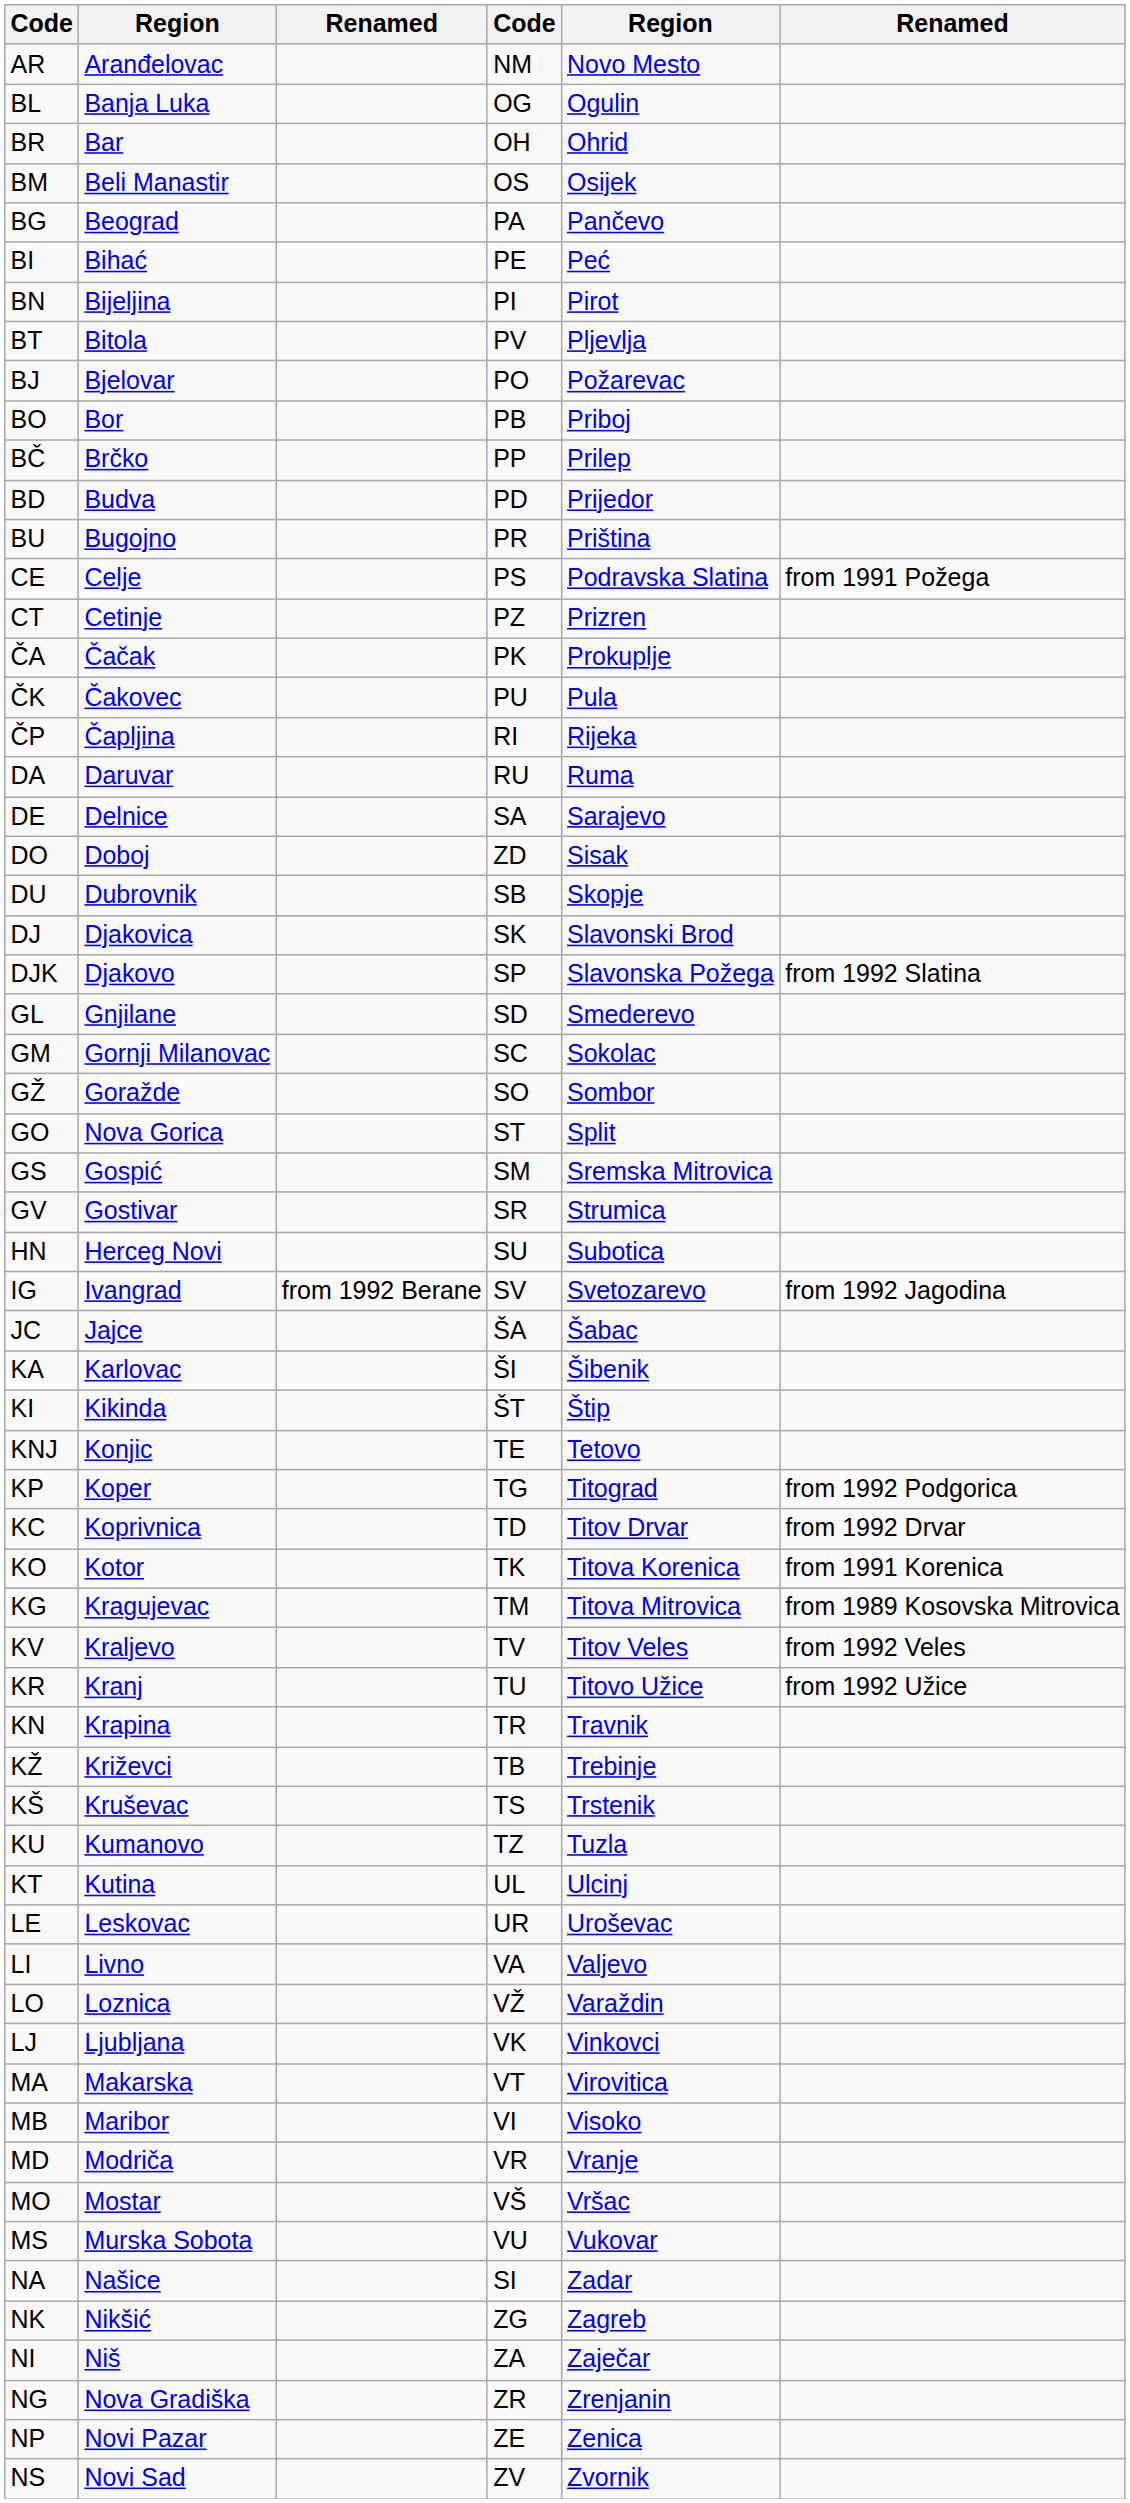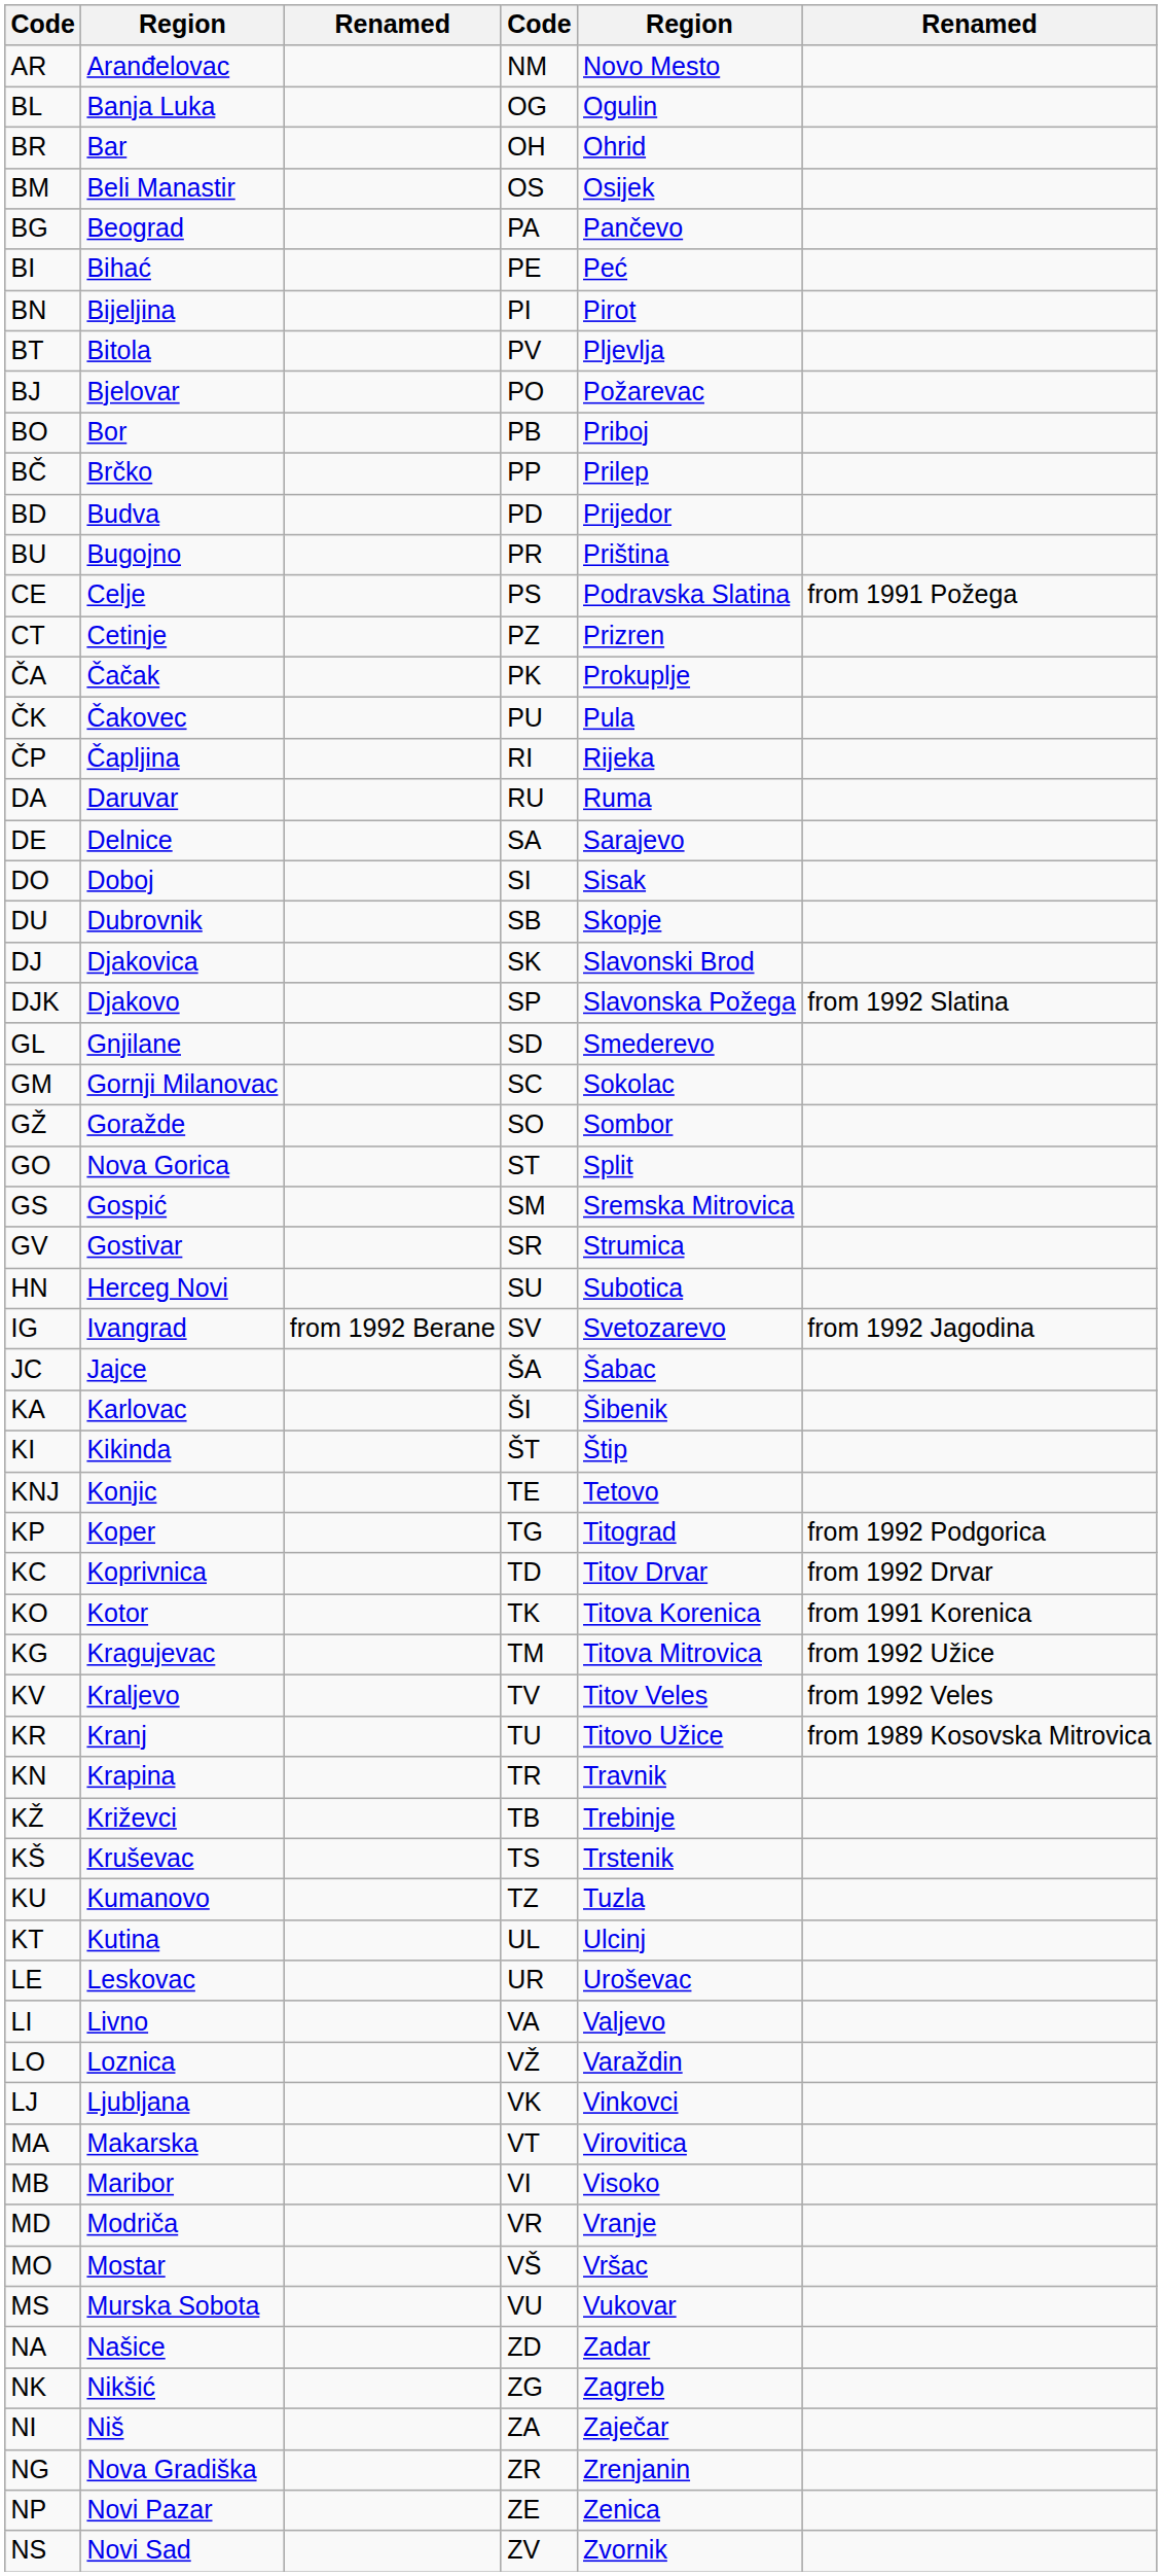 <table class="wikitable">
 <tr>
 <th>Code</th>
 <th>Region</th>
 <th>Renamed</th>
 <th>Code</th>
 <th>Region</th>
 <th>Renamed</th>
 </tr>
 <tr>
 <td>AR</td>
 <td><a href='#'>Aranđelovac</a></td>
 <td></td>
 <td>NM</td>
 <td><a href='#'>Novo Mesto</a></td>
 <td></td>
 </tr>
 <tr>
 <td>BL</td>
 <td><a href='#'>Banja Luka</a></td>
 <td></td>
 <td>OG</td>
 <td><a href='#'>Ogulin</a></td>
 <td></td>
 </tr>
 <tr>
 <td>BR</td>
 <td><a href='#'>Bar</a></td>
 <td></td>
 <td>OH</td>
 <td><a href='#'>Ohrid</a></td>
 <td></td>
 </tr>
 <tr>
 <td>BM</td>
 <td><a href='#'>Beli Manastir</a></td>
 <td></td>
 <td>OS</td>
 <td><a href='#'>Osijek</a></td>
 <td></td>
 </tr>
 <tr>
 <td>BG</td>
 <td><a href='#'>Beograd</a></td>
 <td></td>
 <td>PA</td>
 <td><a href='#'>Pančevo</a></td>
 <td></td>
 </tr>
 <tr>
 <td>BI</td>
 <td><a href='#'>Bihać</a></td>
 <td></td>
 <td>PE</td>
 <td><a href='#'>Peć</a></td>
 <td></td>
 </tr>
 <tr>
 <td>BN</td>
 <td><a href='#'>Bijeljina</a></td>
 <td></td>
 <td>PI</td>
 <td><a href='#'>Pirot</a></td>
 <td></td>
 </tr>
 <tr>
 <td>BT</td>
 <td><a href='#'>Bitola</a></td>
 <td></td>
 <td>PV</td>
 <td><a href='#'>Pljevlja</a></td>
 <td></td>
 </tr>
 <tr>
 <td>BJ</td>
 <td><a href='#'>Bjelovar</a></td>
 <td></td>
 <td>PO</td>
 <td><a href='#'>Požarevac</a></td>
 <td></td>
 </tr>
 <tr>
 <td>BO</td>
 <td><a href='#'>Bor</a></td>
 <td></td>
 <td>PB</td>
 <td><a href='#'>Priboj</a></td>
 <td></td>
 </tr>
 <tr>
 <td>BČ</td>
 <td><a href='#'>Brčko</a></td>
 <td></td>
 <td>PP</td>
 <td><a href='#'>Prilep</a></td>
 <td></td>
 </tr>
 <tr>
 <td>BD</td>
 <td><a href='#'>Budva</a></td>
 <td></td>
 <td>PD</td>
 <td><a href='#'>Prijedor</a></td>
 <td></td>
 </tr>
 <tr>
 <td>BU</td>
 <td><a href='#'>Bugojno</a></td>
 <td></td>
 <td>PR</td>
 <td><a href='#'>Priština</a></td>
 <td></td>
 </tr>
 <tr>
 <td>CE</td>
 <td><a href='#'>Celje</a></td>
 <td></td>
 <td>PS</td>
 <td><a href='#'>Podravska Slatina</a></td>
 <td>from 1991 Požega</td>
 </tr>
 <tr>
 <td>CT</td>
 <td><a href='#'>Cetinje</a></td>
 <td></td>
 <td>PZ</td>
 <td><a href='#'>Prizren</a></td>
 <td></td>
 </tr>
 <tr>
 <td>ČA</td>
 <td><a href='#'>Čačak</a></td>
 <td></td>
 <td>PK</td>
 <td><a href='#'>Prokuplje</a></td>
 <td></td>
 </tr>
 <tr>
 <td>ČK</td>
 <td><a href='#'>Čakovec</a></td>
 <td></td>
 <td>PU</td>
 <td><a href='#'>Pula</a></td>
 <td></td>
 </tr>
 <tr>
 <td>ČP</td>
 <td><a href='#'>Čapljina</a></td>
 <td></td>
 <td>RI</td>
 <td><a href='#'>Rijeka</a></td>
 <td></td>
 </tr>
 <tr>
 <td>DA</td>
 <td><a href='#'>Daruvar</a></td>
 <td></td>
 <td>RU</td>
 <td><a href='#'>Ruma</a></td>
 <td></td>
 </tr>
 <tr>
 <td>DE</td>
 <td><a href='#'>Delnice</a></td>
 <td></td>
 <td>SA</td>
 <td><a href='#'>Sarajevo</a></td>
 <td></td>
 </tr>
 <tr>
 <td>DO</td>
 <td><a href='#'>Doboj</a></td>
 <td></td>
-<td>ZD</td>
+<td>SI</td>
 <td><a href='#'>Sisak</a></td>
 <td></td>
 </tr>
 <tr>
 <td>DU</td>
 <td><a href='#'>Dubrovnik</a></td>
 <td></td>
 <td>SB</td>
 <td><a href='#'>Skopje</a></td>
 <td></td>
 </tr>
 <tr>
 <td>DJ</td>
 <td><a href='#'>Djakovica</a></td>
 <td></td>
 <td>SK</td>
 <td><a href='#'>Slavonski Brod</a></td>
 <td></td>
 </tr>
 <tr>
 <td>DJK</td>
 <td><a href='#'>Djakovo</a></td>
 <td></td>
 <td>SP</td>
 <td><a href='#'>Slavonska Požega</a></td>
 <td>from 1992 Slatina</td>
 </tr>
 <tr>
 <td>GL</td>
 <td><a href='#'>Gnjilane</a></td>
 <td></td>
 <td>SD</td>
 <td><a href='#'>Smederevo</a></td>
 <td></td>
 </tr>
 <tr>
 <td>GM</td>
 <td><a href='#'>Gornji Milanovac</a></td>
 <td></td>
 <td>SC</td>
 <td><a href='#'>Sokolac</a></td>
 <td></td>
 </tr>
 <tr>
 <td>GŽ</td>
 <td><a href='#'>Goražde</a></td>
 <td></td>
 <td>SO</td>
 <td><a href='#'>Sombor</a></td>
 <td></td>
 </tr>
 <tr>
 <td>GO</td>
 <td><a href='#'>Nova Gorica</a></td>
 <td></td>
 <td>ST</td>
 <td><a href='#'>Split</a></td>
 <td></td>
 </tr>
 <tr>
 <td>GS</td>
 <td><a href='#'>Gospić</a></td>
 <td></td>
 <td>SM</td>
 <td><a href='#'>Sremska Mitrovica</a></td>
 <td></td>
 </tr>
 <tr>
 <td>GV</td>
 <td><a href='#'>Gostivar</a></td>
 <td></td>
 <td>SR</td>
 <td><a href='#'>Strumica</a></td>
 <td></td>
 </tr>
 <tr>
 <td>HN</td>
 <td><a href='#'>Herceg Novi</a></td>
 <td></td>
 <td>SU</td>
 <td><a href='#'>Subotica</a></td>
 <td></td>
 </tr>
 <tr>
 <td>IG</td>
 <td><a href='#'>Ivangrad</a></td>
 <td>from 1992 Berane</td>
 <td>SV</td>
 <td><a href='#'>Svetozarevo</a></td>
 <td>from 1992 Jagodina</td>
 </tr>
 <tr>
 <td>JC</td>
 <td><a href='#'>Jajce</a></td>
 <td></td>
 <td>ŠA</td>
 <td><a href='#'>Šabac</a></td>
 <td></td>
 </tr>
 <tr>
 <td>KA</td>
 <td><a href='#'>Karlovac</a></td>
 <td></td>
 <td>ŠI</td>
 <td><a href='#'>Šibenik</a></td>
 <td></td>
 </tr>
 <tr>
 <td>KI</td>
 <td><a href='#'>Kikinda</a></td>
 <td></td>
 <td>ŠT</td>
 <td><a href='#'>Štip</a></td>
 <td></td>
 </tr>
 <tr>
 <td>KNJ</td>
 <td><a href='#'>Konjic</a></td>
 <td></td>
 <td>TE</td>
 <td><a href='#'>Tetovo</a></td>
 <td></td>
 </tr>
 <tr>
 <td>KP</td>
 <td><a href='#'>Koper</a></td>
 <td></td>
 <td>TG</td>
 <td><a href='#'>Titograd</a></td>
 <td>from 1992 Podgorica</td>
 </tr>
 <tr>
 <td>KC</td>
 <td><a href='#'>Koprivnica</a></td>
 <td></td>
 <td>TD</td>
 <td><a href='#'>Titov Drvar</a></td>
 <td>from 1992 Drvar</td>
 </tr>
 <tr>
 <td>KO</td>
 <td><a href='#'>Kotor</a></td>
 <td></td>
 <td>TK</td>
 <td><a href='#'>Titova Korenica</a></td>
 <td>from 1991 Korenica</td>
 </tr>
 <tr>
 <td>KG</td>
 <td><a href='#'>Kragujevac</a></td>
 <td></td>
 <td>TM</td>
 <td><a href='#'>Titova Mitrovica</a></td>
-<td>from 1989 Kosovska Mitrovica</td>
+<td>from 1992 Užice</td>
 </tr>
 <tr>
 <td>KV</td>
 <td><a href='#'>Kraljevo</a></td>
 <td></td>
 <td>TV</td>
 <td><a href='#'>Titov Veles</a></td>
 <td>from 1992 Veles</td>
 </tr>
 <tr>
 <td>KR</td>
 <td><a href='#'>Kranj</a></td>
 <td></td>
 <td>TU</td>
 <td><a href='#'>Titovo Užice</a></td>
-<td>from 1992 Užice</td>
+<td>from 1989 Kosovska Mitrovica</td>
 </tr>
 <tr>
 <td>KN</td>
 <td><a href='#'>Krapina</a></td>
 <td></td>
 <td>TR</td>
 <td><a href='#'>Travnik</a></td>
 <td></td>
 </tr>
 <tr>
 <td>KŽ</td>
 <td><a href='#'>Križevci</a></td>
 <td></td>
 <td>TB</td>
 <td><a href='#'>Trebinje</a></td>
 <td></td>
 </tr>
 <tr>
 <td>KŠ</td>
 <td><a href='#'>Kruševac</a></td>
 <td></td>
 <td>TS</td>
 <td><a href='#'>Trstenik</a></td>
 <td></td>
 </tr>
 <tr>
 <td>KU</td>
 <td><a href='#'>Kumanovo</a></td>
 <td></td>
 <td>TZ</td>
 <td><a href='#'>Tuzla</a></td>
 <td></td>
 </tr>
 <tr>
 <td>KT</td>
 <td><a href='#'>Kutina</a></td>
 <td></td>
 <td>UL</td>
 <td><a href='#'>Ulcinj</a></td>
 <td></td>
 </tr>
 <tr>
 <td>LE</td>
 <td><a href='#'>Leskovac</a></td>
 <td></td>
 <td>UR</td>
 <td><a href='#'>Uroševac</a></td>
 <td></td>
 </tr>
 <tr>
 <td>LI</td>
 <td><a href='#'>Livno</a></td>
 <td></td>
 <td>VA</td>
 <td><a href='#'>Valjevo</a></td>
 <td></td>
 </tr>
 <tr>
 <td>LO</td>
 <td><a href='#'>Loznica</a></td>
 <td></td>
 <td>VŽ</td>
 <td><a href='#'>Varaždin</a></td>
 <td></td>
 </tr>
 <tr>
 <td>LJ</td>
 <td><a href='#'>Ljubljana</a></td>
 <td></td>
 <td>VK</td>
 <td><a href='#'>Vinkovci</a></td>
 <td></td>
 </tr>
 <tr>
 <td>MA</td>
 <td><a href='#'>Makarska</a></td>
 <td></td>
 <td>VT</td>
 <td><a href='#'>Virovitica</a></td>
 <td></td>
 </tr>
 <tr>
 <td>MB</td>
 <td><a href='#'>Maribor</a></td>
 <td></td>
 <td>VI</td>
 <td><a href='#'>Visoko</a></td>
 <td></td>
 </tr>
 <tr>
 <td>MD</td>
 <td><a href='#'>Modriča</a></td>
 <td></td>
 <td>VR</td>
 <td><a href='#'>Vranje</a></td>
 <td></td>
 </tr>
 <tr>
 <td>MO</td>
 <td><a href='#'>Mostar</a></td>
 <td></td>
 <td>VŠ</td>
 <td><a href='#'>Vršac</a></td>
 <td></td>
 </tr>
 <tr>
 <td>MS</td>
 <td><a href='#'>Murska Sobota</a></td>
 <td></td>
 <td>VU</td>
 <td><a href='#'>Vukovar</a></td>
 <td></td>
 </tr>
 <tr>
 <td>NA</td>
 <td><a href='#'>Našice</a></td>
 <td></td>
-<td>SI</td>
+<td>ZD</td>
 <td><a href='#'>Zadar</a></td>
 <td></td>
 </tr>
 <tr>
 <td>NK</td>
 <td><a href='#'>Nikšić</a></td>
 <td></td>
 <td>ZG</td>
 <td><a href='#'>Zagreb</a></td>
 <td></td>
 </tr>
 <tr>
 <td>NI</td>
 <td><a href='#'>Niš</a></td>
 <td></td>
 <td>ZA</td>
 <td><a href='#'>Zaječar</a></td>
 <td></td>
 </tr>
 <tr>
 <td>NG</td>
 <td><a href='#'>Nova Gradiška</a></td>
 <td></td>
 <td>ZR</td>
 <td><a href='#'>Zrenjanin</a></td>
 <td></td>
 </tr>
 <tr>
 <td>NP</td>
 <td><a href='#'>Novi Pazar</a></td>
 <td></td>
 <td>ZE</td>
 <td><a href='#'>Zenica</a></td>
 <td></td>
 </tr>
 <tr>
 <td>NS</td>
 <td><a href='#'>Novi Sad</a></td>
 <td></td>
 <td>ZV</td>
 <td><a href='#'>Zvornik</a></td>
 <td></td>
 </tr>
 </table>
